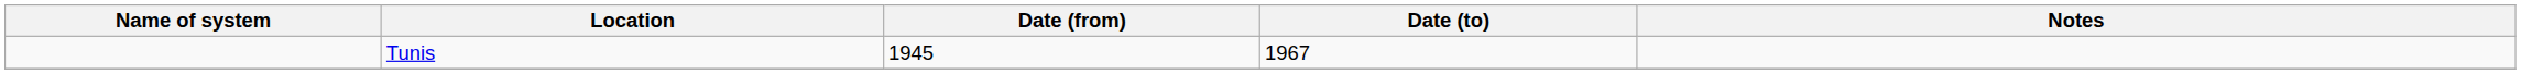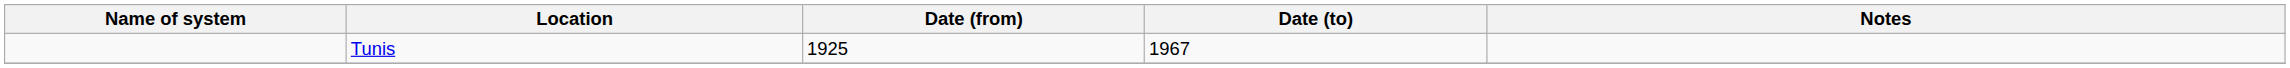 <table class="wikitable" width=100%>
 <tr>
 <th width=15%>Name of system</th>
 <th width=20%>Location</th>
 <th width=15%>Date (from)</th>
 <th width=15%>Date (to)</th>
 <th width=35%>Notes</th>
 </tr>
 <tr>
 <td> </td>
 <td><a href='#'>Tunis</a></td>
-<td>1945</td>
+<td>1925</td>
 <td>1967</td>
 <td> </td>
 </tr>
 <tr>
 </tr>
 </table>
